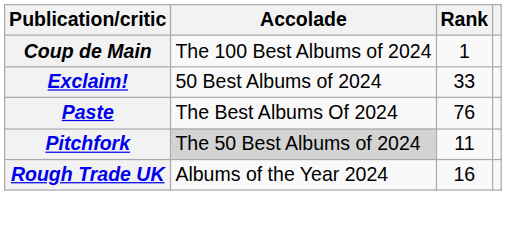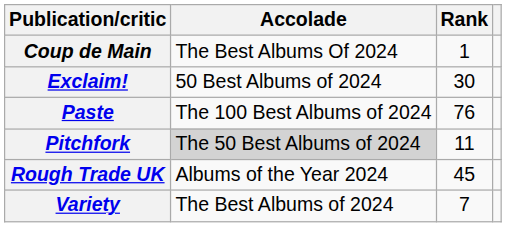 <table class="wikitable sortable plainrowheaders">
 <tr>
 <th scope="col">Publication/critic</th>
 <th scope="col">Accolade</th>
 <th scope="col">Rank</th>
 <th scope="col" class="unsortable"></th>
 </tr>
 <tr>
 <th scope="row"><em>Coup de Main</em></th>
-<td>The 100 Best Albums of 2024</td>
+<td>The Best Albums Of 2024</td>
 <td style="text-align: center;">1</td>
 <td style="text-align: center;"></td>
 </tr>
 <tr>
 <th scope="row"><em><a href='#'>Exclaim!</a></em></th>
 <td>50 Best Albums of 2024</td>
-<td style="text-align: center;">33</td>
+<td style="text-align: center;">30</td>
 <td style="text-align: center;"></td>
 </tr>
 <tr>
 <th scope="row"><em><a href='#'>Paste</a></em></th>
-<td>The Best Albums Of 2024</td>
+<td>The 100 Best Albums of 2024</td>
 <td style="text-align: center;">76</td>
 <td style="text-align: center;"></td>
 </tr>
 <tr>
 <th scope="row"><em><a href='#'>Pitchfork</a></em></th>
 <td style="background: lightgrey;">The 50 Best Albums of 2024</td>
 <td style="text-align: center;">11</td>
 <td style="text-align: center;"></td>
 </tr>
 <tr>
 <th scope="row"><em><a href='#'>Rough Trade UK</a></em></th>
 <td>Albums of the Year 2024</td>
-<td style="text-align: center;">16</td>
+<td style="text-align: center;">45</td>
+<td style="text-align: center;"></td>
+</tr>
+<tr>
+<th scope="row"><em><a href='#'>Variety</a></em></th>
+<td>The Best Albums of 2024</td>
+<td style="text-align: center;">7</td>
 <td style="text-align: center;"></td>
 </tr>
 </table>
